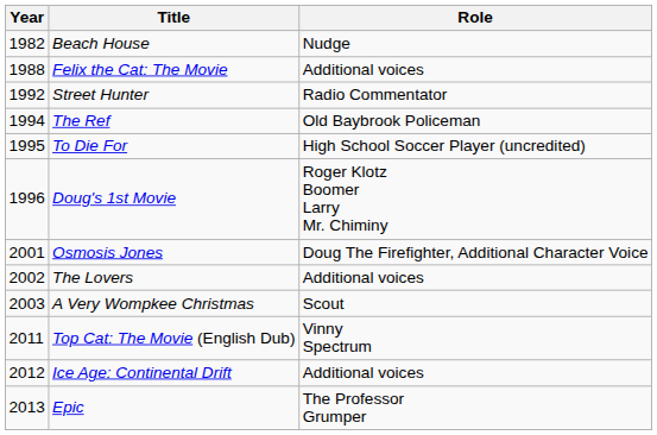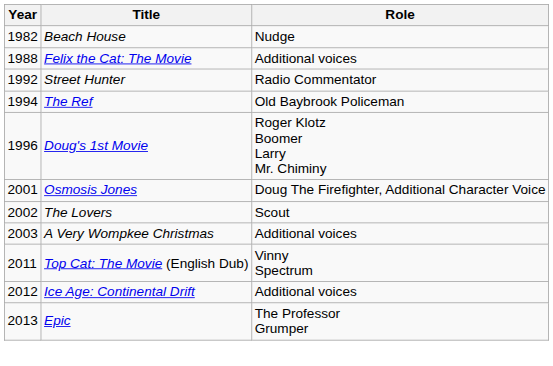 <table class="wikitable">
 <tr>
 <th>Year</th>
 <th>Title</th>
 <th>Role</th>
 </tr>
 <tr>
 <td>1982</td>
 <td><em>Beach House</em></td>
 <td>Nudge</td>
 </tr>
 <tr>
 <td>1988</td>
 <td><em><a href='#'>Felix the Cat: The Movie</a></em></td>
 <td>Additional voices</td>
 </tr>
 <tr>
 <td>1992</td>
 <td><em>Street Hunter</em></td>
 <td>Radio Commentator</td>
 </tr>
 <tr>
 <td>1994</td>
 <td><em><a href='#'>The Ref</a></em></td>
 <td>Old Baybrook Policeman</td>
 </tr>
 <tr>
-<td>1995</td>
-<td><em><a href='#'>To Die For</a></em></td>
-<td>High School Soccer Player (uncredited)</td>
-</tr>
-<tr>
 <td>1996</td>
 <td><em><a href='#'>Doug's 1st Movie</a></em></td>
 <td>Roger Klotz<br>Boomer<br>Larry<br>Mr. Chiminy</td>
 </tr>
 <tr>
 <td>2001</td>
 <td><em><a href='#'>Osmosis Jones</a></em></td>
 <td>Doug The Firefighter, Additional Character Voice</td>
 </tr>
 <tr>
 <td>2002</td>
 <td><em>The Lovers</em></td>
-<td>Additional voices</td>
+<td>Scout</td>
 </tr>
 <tr>
 <td>2003</td>
 <td><em>A Very Wompkee Christmas</em></td>
-<td>Scout</td>
+<td>Additional voices</td>
 </tr>
 <tr>
 <td>2011</td>
 <td><em><a href='#'>Top Cat: The Movie</a></em> (English Dub)</td>
 <td>Vinny<br>Spectrum</td>
 </tr>
 <tr>
 <td>2012</td>
 <td><em><a href='#'>Ice Age: Continental Drift</a></em></td>
 <td>Additional voices</td>
 </tr>
 <tr>
 <td>2013</td>
 <td><em><a href='#'>Epic</a></em></td>
 <td>The Professor<br>Grumper</td>
 </tr>
 </table>
